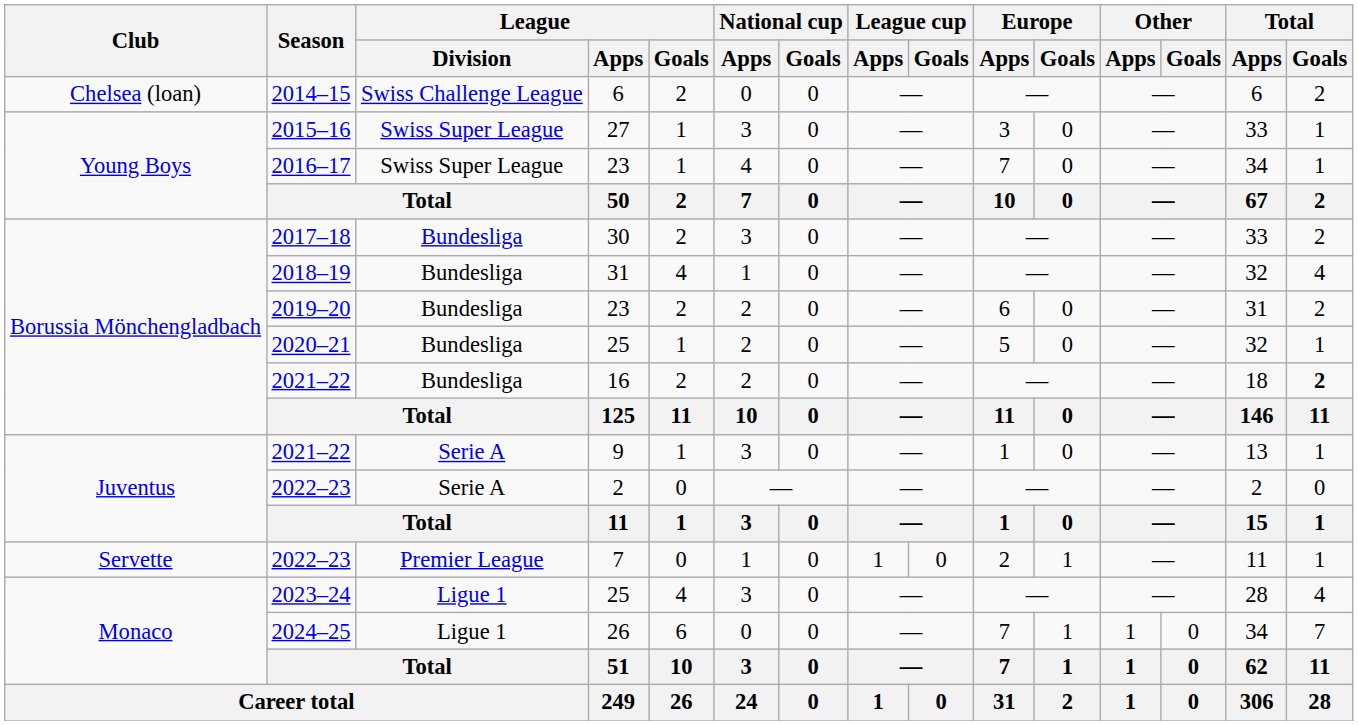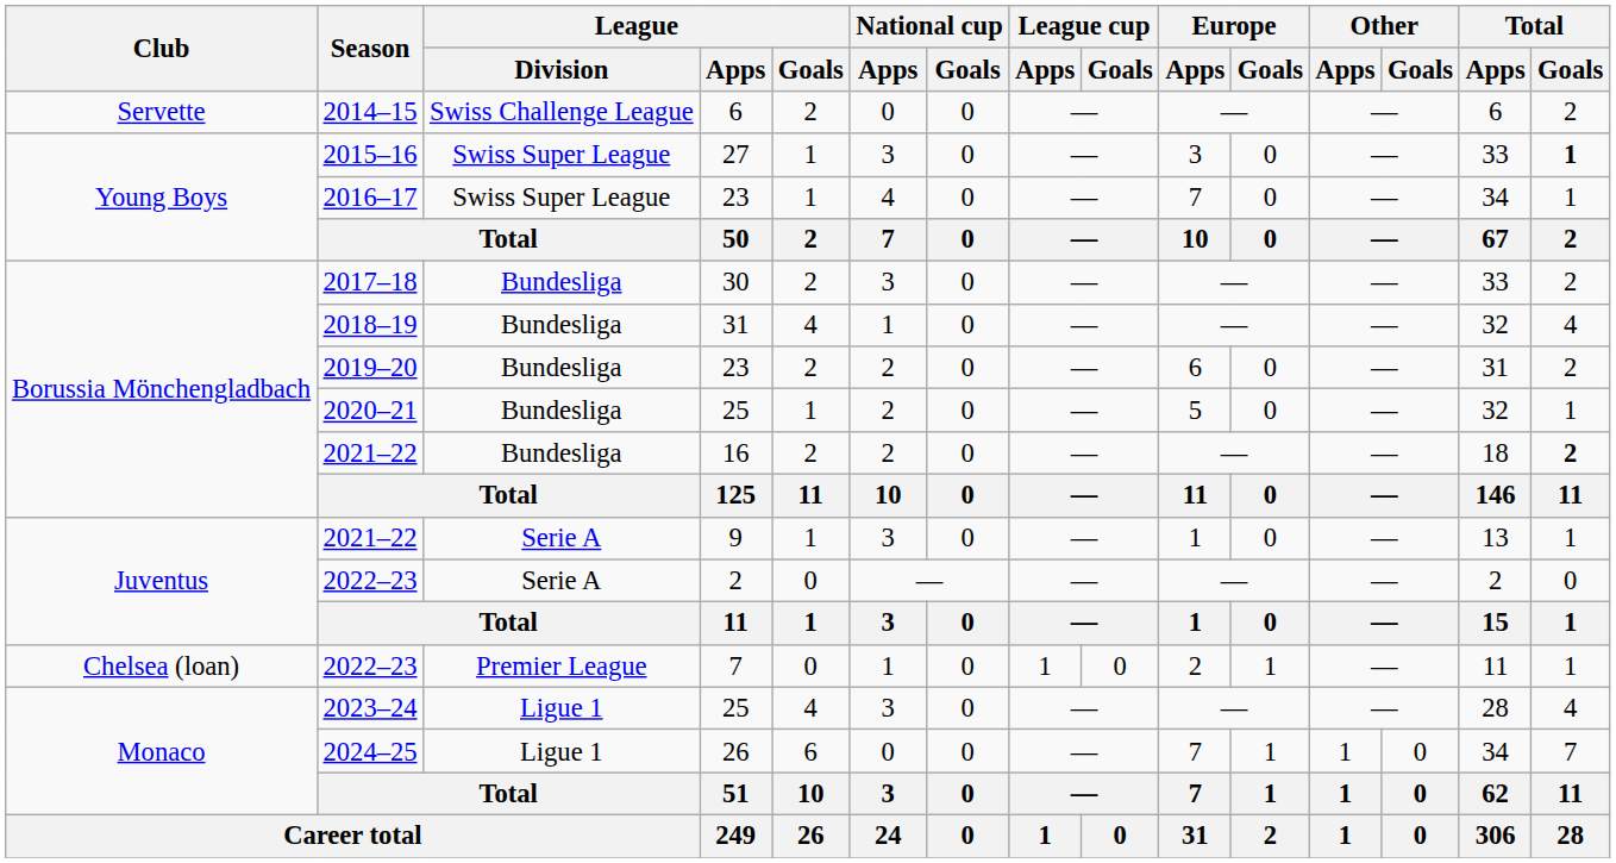 <table class="wikitable" style="text-align:center">
 <tr>
 <th rowspan="2">Club</th>
 <th rowspan="2">Season</th>
 <th colspan="3">League</th>
 <th colspan="2">National cup</th>
 <th colspan="2">League cup</th>
 <th colspan="2">Europe</th>
 <th colspan="2">Other</th>
 <th colspan="2">Total</th>
 </tr>
 <tr>
 <th>Division</th>
 <th>Apps</th>
 <th>Goals</th>
 <th>Apps</th>
 <th>Goals</th>
 <th>Apps</th>
 <th>Goals</th>
 <th>Apps</th>
 <th>Goals</th>
 <th>Apps</th>
 <th>Goals</th>
 <th>Apps</th>
 <th>Goals</th>
 </tr>
 <tr>
-<td><a href='#'>Chelsea</a> (loan)</td>
+<td><a href='#'>Servette</a></td>
 <td><a href='#'>2014–15</a></td>
 <td><a href='#'>Swiss Challenge League</a></td>
 <td>6</td>
 <td>2</td>
 <td>0</td>
 <td>0</td>
 <td colspan="2">—</td>
 <td colspan="2">—</td>
 <td colspan="2">—</td>
 <td>6</td>
 <td>2</td>
 </tr>
 <tr>
 <td rowspan="3"><a href='#'>Young Boys</a></td>
 <td><a href='#'>2015–16</a></td>
 <td><a href='#'>Swiss Super League</a></td>
 <td>27</td>
 <td>1</td>
 <td>3</td>
 <td>0</td>
 <td colspan="2">—</td>
 <td>3</td>
 <td>0</td>
 <td colspan="2">—</td>
 <td>33</td>
-<td>1</td>
+<td><strong>1</strong></td>
 </tr>
 <tr>
 <td><a href='#'>2016–17</a></td>
 <td>Swiss Super League</td>
 <td>23</td>
 <td>1</td>
 <td>4</td>
 <td>0</td>
 <td colspan="2">—</td>
 <td>7</td>
 <td>0</td>
 <td colspan="2">—</td>
 <td>34</td>
 <td>1</td>
 </tr>
 <tr>
 <th colspan="2">Total</th>
 <th>50</th>
 <th>2</th>
 <th>7</th>
 <th>0</th>
 <th colspan="2">—</th>
 <th>10</th>
 <th>0</th>
 <th colspan="2">—</th>
 <th>67</th>
 <th>2</th>
 </tr>
 <tr>
 <td rowspan="6"><a href='#'>Borussia Mönchengladbach</a></td>
 <td><a href='#'>2017–18</a></td>
 <td><a href='#'>Bundesliga</a></td>
 <td>30</td>
 <td>2</td>
 <td>3</td>
 <td>0</td>
 <td colspan="2">—</td>
 <td colspan="2">—</td>
 <td colspan="2">—</td>
 <td>33</td>
 <td>2</td>
 </tr>
 <tr>
 <td><a href='#'>2018–19</a></td>
 <td>Bundesliga</td>
 <td>31</td>
 <td>4</td>
 <td>1</td>
 <td>0</td>
 <td colspan="2">—</td>
 <td colspan="2">—</td>
 <td colspan="2">—</td>
 <td>32</td>
 <td>4</td>
 </tr>
 <tr>
 <td><a href='#'>2019–20</a></td>
 <td>Bundesliga</td>
 <td>23</td>
 <td>2</td>
 <td>2</td>
 <td>0</td>
 <td colspan="2">—</td>
 <td>6</td>
 <td>0</td>
 <td colspan="2">—</td>
 <td>31</td>
 <td>2</td>
 </tr>
 <tr>
 <td><a href='#'>2020–21</a></td>
 <td>Bundesliga</td>
 <td>25</td>
 <td>1</td>
 <td>2</td>
 <td>0</td>
 <td colspan="2">—</td>
 <td>5</td>
 <td>0</td>
 <td colspan="2">—</td>
 <td>32</td>
 <td>1</td>
 </tr>
 <tr>
 <td><a href='#'>2021–22</a></td>
 <td>Bundesliga</td>
 <td>16</td>
 <td>2</td>
 <td>2</td>
 <td>0</td>
 <td colspan="2">—</td>
 <td colspan="2">—</td>
 <td colspan="2">—</td>
 <td>18</td>
 <td><strong>2</strong></td>
 </tr>
 <tr>
 <th colspan="2">Total</th>
 <th>125</th>
 <th>11</th>
 <th>10</th>
 <th>0</th>
 <th colspan="2">—</th>
 <th>11</th>
 <th>0</th>
 <th colspan="2">—</th>
 <th>146</th>
 <th>11</th>
 </tr>
 <tr>
 <td rowspan="3"><a href='#'>Juventus</a></td>
 <td><a href='#'>2021–22</a></td>
 <td><a href='#'>Serie A</a></td>
 <td>9</td>
 <td>1</td>
 <td>3</td>
 <td>0</td>
 <td colspan="2">—</td>
 <td>1</td>
 <td>0</td>
 <td colspan="2">—</td>
 <td>13</td>
 <td>1</td>
 </tr>
 <tr>
 <td><a href='#'>2022–23</a></td>
 <td>Serie A</td>
 <td>2</td>
 <td>0</td>
 <td colspan="2">—</td>
 <td colspan="2">—</td>
 <td colspan="2">—</td>
 <td colspan="2">—</td>
 <td>2</td>
 <td>0</td>
 </tr>
 <tr>
 <th colspan="2">Total</th>
 <th>11</th>
 <th>1</th>
 <th>3</th>
 <th>0</th>
 <th colspan="2">—</th>
 <th>1</th>
 <th>0</th>
 <th colspan="2">—</th>
 <th>15</th>
 <th>1</th>
 </tr>
 <tr>
-<td><a href='#'>Servette</a></td>
+<td><a href='#'>Chelsea</a> (loan)</td>
 <td><a href='#'>2022–23</a></td>
 <td><a href='#'>Premier League</a></td>
 <td>7</td>
 <td>0</td>
 <td>1</td>
 <td>0</td>
 <td>1</td>
 <td>0</td>
 <td>2</td>
 <td>1</td>
 <td colspan="2">—</td>
 <td>11</td>
 <td>1</td>
 </tr>
 <tr>
 <td rowspan="3"><a href='#'>Monaco</a></td>
 <td><a href='#'>2023–24</a></td>
 <td><a href='#'>Ligue 1</a></td>
 <td>25</td>
 <td>4</td>
 <td>3</td>
 <td>0</td>
 <td colspan="2">—</td>
 <td colspan="2">—</td>
 <td colspan="2">—</td>
 <td>28</td>
 <td>4</td>
 </tr>
 <tr>
 <td><a href='#'>2024–25</a></td>
 <td>Ligue 1</td>
 <td>26</td>
 <td>6</td>
 <td>0</td>
 <td>0</td>
 <td colspan="2">—</td>
 <td>7</td>
 <td>1</td>
 <td>1</td>
 <td>0</td>
 <td>34</td>
 <td>7</td>
 </tr>
 <tr>
 <th colspan="2">Total</th>
 <th>51</th>
 <th>10</th>
 <th>3</th>
 <th>0</th>
 <th colspan="2">—</th>
 <th>7</th>
 <th>1</th>
 <th>1</th>
 <th>0</th>
 <th>62</th>
 <th>11</th>
 </tr>
 <tr>
 <th colspan="3">Career total</th>
 <th>249</th>
 <th>26</th>
 <th>24</th>
 <th>0</th>
 <th>1</th>
 <th>0</th>
 <th>31</th>
 <th>2</th>
 <th>1</th>
 <th>0</th>
 <th>306</th>
 <th>28</th>
 </tr>
 </table>
